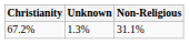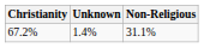 <table class="wikitable">
 <tr>
 <th>Christianity</th>
 <th>Unknown</th>
 <th>Non-Religious</th>
 </tr>
 <tr>
 <td>67.2%</td>
-<td>1.3%</td>
+<td>1.4%</td>
 <td>31.1%</td>
 </tr>
 </table>
